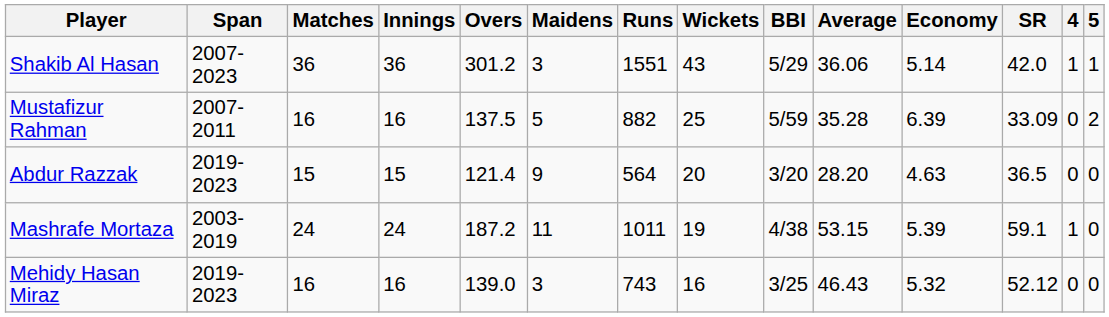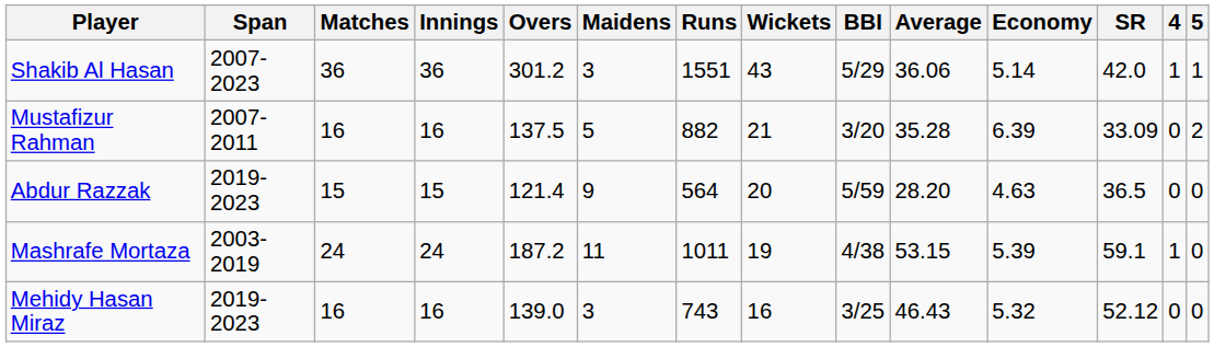 <table class="wikitable sortable " style="width:98%; margin-left:auto; margin-right:0px">
 <tr>
 <th>Player</th>
 <th>Span</th>
 <th>Matches</th>
 <th>Innings</th>
 <th>Overs</th>
 <th>Maidens</th>
 <th>Runs</th>
 <th>Wickets</th>
 <th>BBI</th>
 <th>Average</th>
 <th>Economy</th>
 <th>SR</th>
 <th>4</th>
 <th>5</th>
 </tr>
 <tr>
 <td><a href='#'>Shakib Al Hasan</a></td>
 <td>2007-2023</td>
 <td>36</td>
 <td>36</td>
 <td>301.2</td>
 <td>3</td>
 <td>1551</td>
 <td>43</td>
 <td>5/29</td>
 <td>36.06</td>
 <td>5.14</td>
 <td>42.0</td>
 <td>1</td>
 <td>1</td>
 </tr>
 <tr>
 <td><a href='#'>Mustafizur Rahman</a></td>
 <td>2007-2011</td>
 <td>16</td>
 <td>16</td>
 <td>137.5</td>
 <td>5</td>
 <td>882</td>
-<td>25</td>
-<td>5/59</td>
+<td>21</td>
+<td>3/20</td>
 <td>35.28</td>
 <td>6.39</td>
 <td>33.09</td>
 <td>0</td>
 <td>2</td>
 </tr>
 <tr>
 <td><a href='#'>Abdur Razzak</a></td>
 <td>2019-2023</td>
 <td>15</td>
 <td>15</td>
 <td>121.4</td>
 <td>9</td>
 <td>564</td>
 <td>20</td>
-<td>3/20</td>
+<td>5/59</td>
 <td>28.20</td>
 <td>4.63</td>
 <td>36.5</td>
 <td>0</td>
 <td>0</td>
 </tr>
 <tr>
 <td><a href='#'>Mashrafe Mortaza</a></td>
 <td>2003-2019</td>
 <td>24</td>
 <td>24</td>
 <td>187.2</td>
 <td>11</td>
 <td>1011</td>
 <td>19</td>
 <td>4/38</td>
 <td>53.15</td>
 <td>5.39</td>
 <td>59.1</td>
 <td>1</td>
 <td>0</td>
 </tr>
 <tr>
 <td><a href='#'>Mehidy Hasan Miraz</a></td>
 <td>2019-2023</td>
 <td>16</td>
 <td>16</td>
 <td>139.0</td>
 <td>3</td>
 <td>743</td>
 <td>16</td>
 <td>3/25</td>
 <td>46.43</td>
 <td>5.32</td>
 <td>52.12</td>
 <td>0</td>
 <td>0</td>
 </tr>
 </table>
